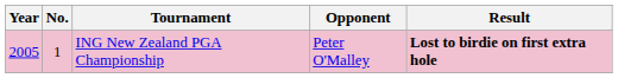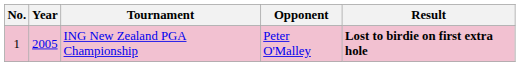 <table class="wikitable" style="font-size:95%;">
 <tr>
+<th>No.</th>
 <th>Year</th>
-<th>No.</th>
 <th>Tournament</th>
 <th>Opponent</th>
 <th>Result</th>
 </tr>
 <tr style="background:#F2C1D1;">
+<td align=center>1</td>
 <td><a href='#'>2005</a></td>
-<td align=center>1</td>
 <td><a href='#'>ING New Zealand PGA Championship</a></td>
 <td> <a href='#'>Peter O'Malley</a></td>
 <td><strong>Lost to birdie on first extra hole</strong></td>
 </tr>
 </table>
